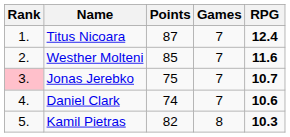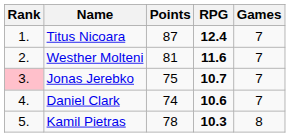 <table class="wikitable" style="text-align: center;">
 <tr>
 <th>Rank</th>
 <th>Name</th>
 <th>Points</th>
+<th width=40>RPG</th>
 <th>Games</th>
-<th width=40>RPG</th>
 </tr>
 <tr>
 <td>1.</td>
 <td align="left"> <a href='#'>Titus Nicoara</a></td>
 <td>87</td>
+<td><strong>12.4</strong></td>
 <td>7</td>
-<td><strong>12.4</strong></td>
 </tr>
 <tr>
 <td>2.</td>
 <td align="left"> <a href='#'>Westher Molteni</a></td>
-<td>85</td>
+<td>81</td>
+<td><strong>11.6</strong></td>
 <td>7</td>
-<td><strong>11.6</strong></td>
 </tr>
 <tr>
 <td style="background: pink;">3.</td>
 <td align="left"> <a href='#'>Jonas Jerebko</a></td>
 <td>75</td>
+<td><strong>10.7</strong></td>
 <td>7</td>
-<td><strong>10.7</strong></td>
 </tr>
 <tr>
 <td>4.</td>
 <td align="left"> <a href='#'>Daniel Clark</a></td>
 <td>74</td>
+<td><strong>10.6</strong></td>
 <td>7</td>
-<td><strong>10.6</strong></td>
 </tr>
 <tr>
 <td>5.</td>
 <td align="left"> <a href='#'>Kamil Pietras</a></td>
-<td>82</td>
+<td>78</td>
+<td><strong>10.3</strong></td>
 <td>8</td>
-<td><strong>10.3</strong></td>
 </tr>
 </table>
